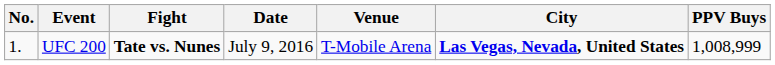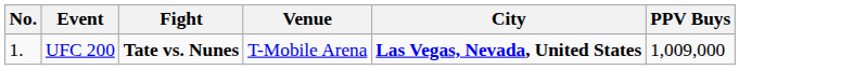 <table class="wikitable">
 <tr>
 <th>No.</th>
 <th>Event</th>
 <th>Fight</th>
-<th>Date</th>
 <th>Venue</th>
 <th>City</th>
 <th>PPV Buys</th>
 </tr>
 <tr>
 <td>1.</td>
 <td><a href='#'>UFC 200</a></td>
 <td><strong>Tate vs. Nunes</strong></td>
-<td>July 9, 2016</td>
 <td><a href='#'>T-Mobile Arena</a></td>
 <td><strong><a href='#'>Las Vegas, Nevada</a>, United States</strong></td>
-<td>1,008,999</td>
+<td>1,009,000</td>
 </tr>
 </table>
